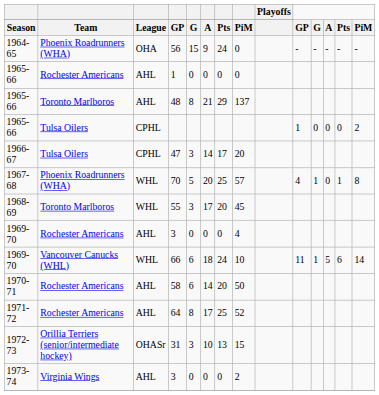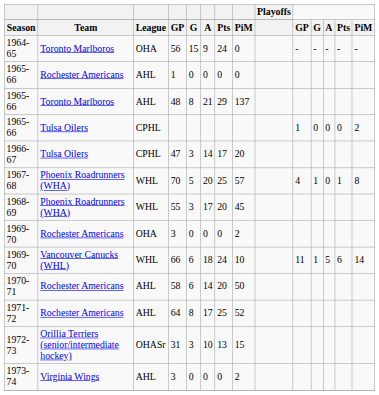 <table class="wikitable">
 <tr>
 <th></th>
 <th></th>
 <th></th>
 <th></th>
 <th></th>
 <th></th>
 <th></th>
 <th></th>
 <th>Playoffs</th>
 </tr>
 <tr>
 </tr>
 <tr>
 <th>Season</th>
 <th>Team</th>
 <th>League</th>
 <th>GP</th>
 <th>G</th>
 <th>A</th>
 <th>Pts</th>
 <th>PiM</th>
 <th></th>
 <th>GP</th>
 <th>G</th>
 <th>A</th>
 <th>Pts</th>
 <th>PiM</th>
 </tr>
 <tr>
 <td>1964-65</td>
-<td><a href='#'>Phoenix Roadrunners (WHA)</a></td>
+<td><a href='#'>Toronto Marlboros</a></td>
 <td>OHA</td>
 <td>56</td>
 <td>15</td>
 <td>9</td>
 <td>24</td>
 <td>0</td>
 <td></td>
 <td>-</td>
 <td>-</td>
 <td>-</td>
 <td>-</td>
 <td>-</td>
 </tr>
 <tr>
 <td>1965-66</td>
 <td><a href='#'>Rochester Americans</a></td>
 <td>AHL</td>
 <td>1</td>
 <td>0</td>
 <td>0</td>
 <td>0</td>
 <td>0</td>
 <td></td>
 <td></td>
 <td></td>
 <td></td>
 <td></td>
 <td></td>
 </tr>
 <tr>
 <td>1965-66</td>
 <td><a href='#'>Toronto Marlboros</a></td>
 <td>AHL</td>
 <td>48</td>
 <td>8</td>
 <td>21</td>
 <td>29</td>
 <td>137</td>
 <td></td>
 <td></td>
 <td></td>
 <td></td>
 <td></td>
 <td></td>
 </tr>
 <tr>
 <td>1965-66</td>
 <td><a href='#'>Tulsa Oilers</a></td>
 <td>CPHL</td>
 <td></td>
 <td></td>
 <td></td>
 <td></td>
 <td></td>
 <td></td>
 <td>1</td>
 <td>0</td>
 <td>0</td>
 <td>0</td>
 <td>2</td>
 </tr>
 <tr>
 <td>1966-67</td>
 <td><a href='#'>Tulsa Oilers</a></td>
 <td>CPHL</td>
 <td>47</td>
 <td>3</td>
 <td>14</td>
 <td>17</td>
 <td>20</td>
 <td></td>
 <td></td>
 <td></td>
 <td></td>
 <td></td>
 <td></td>
 </tr>
 <tr>
 <td>1967-68</td>
 <td><a href='#'>Phoenix Roadrunners (WHA)</a></td>
 <td>WHL</td>
 <td>70</td>
 <td>5</td>
 <td>20</td>
 <td>25</td>
 <td>57</td>
 <td></td>
 <td>4</td>
 <td>1</td>
 <td>0</td>
 <td>1</td>
 <td>8</td>
 </tr>
 <tr>
 <td>1968-69</td>
-<td><a href='#'>Toronto Marlboros</a></td>
+<td><a href='#'>Phoenix Roadrunners (WHA)</a></td>
 <td>WHL</td>
 <td>55</td>
 <td>3</td>
 <td>17</td>
 <td>20</td>
 <td>45</td>
 <td></td>
 <td></td>
 <td></td>
 <td></td>
 <td></td>
 <td></td>
 </tr>
 <tr>
 <td>1969-70</td>
 <td><a href='#'>Rochester Americans</a></td>
-<td>AHL</td>
+<td>OHA</td>
 <td>3</td>
 <td>0</td>
 <td>0</td>
 <td>0</td>
-<td>4</td>
+<td>2</td>
 <td></td>
 <td></td>
 <td></td>
 <td></td>
 <td></td>
 <td></td>
 </tr>
 <tr>
 <td>1969-70</td>
 <td><a href='#'>Vancouver Canucks (WHL)</a></td>
 <td>WHL</td>
 <td>66</td>
 <td>6</td>
 <td>18</td>
 <td>24</td>
 <td>10</td>
 <td></td>
 <td>11</td>
 <td>1</td>
 <td>5</td>
 <td>6</td>
 <td>14</td>
 </tr>
 <tr>
 <td>1970-71</td>
 <td><a href='#'>Rochester Americans</a></td>
 <td>AHL</td>
 <td>58</td>
 <td>6</td>
 <td>14</td>
 <td>20</td>
 <td>50</td>
 <td></td>
 <td></td>
 <td></td>
 <td></td>
 <td></td>
 <td></td>
 </tr>
 <tr>
 <td>1971-72</td>
 <td><a href='#'>Rochester Americans</a></td>
 <td>AHL</td>
 <td>64</td>
 <td>8</td>
 <td>17</td>
 <td>25</td>
 <td>52</td>
 <td></td>
 <td></td>
 <td></td>
 <td></td>
 <td></td>
 <td></td>
 </tr>
 <tr>
 <td>1972-73</td>
 <td><a href='#'>Orillia Terriers (senior/intermediate hockey)</a></td>
 <td>OHASr</td>
 <td>31</td>
 <td>3</td>
 <td>10</td>
 <td>13</td>
 <td>15</td>
 <td></td>
 <td></td>
 <td></td>
 <td></td>
 <td></td>
 <td></td>
 </tr>
 <tr>
 <td>1973-74</td>
 <td><a href='#'>Virginia Wings</a></td>
 <td>AHL</td>
 <td>3</td>
 <td>0</td>
 <td>0</td>
 <td>0</td>
 <td>2</td>
 <td></td>
 <td></td>
 <td></td>
 <td></td>
 <td></td>
 <td></td>
 </tr>
 <tr>
 </tr>
 </table>
